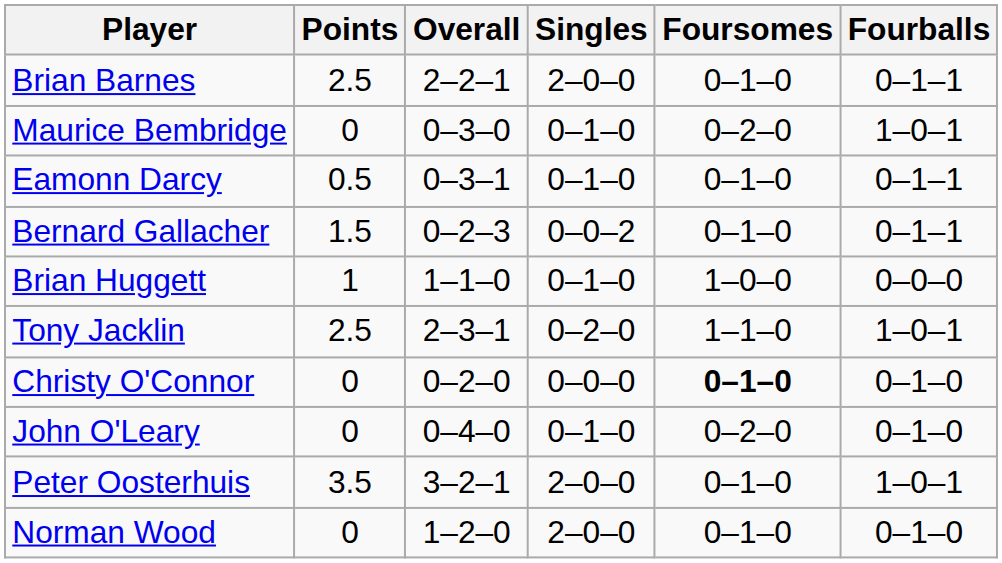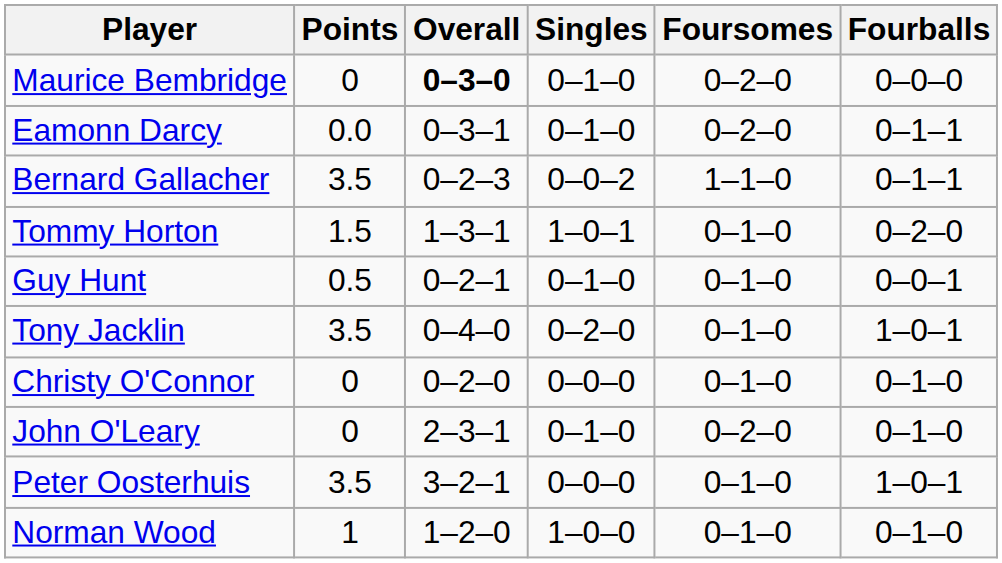 <table class="wikitable sortable" style="text-align:center">
 <tr>
 <th>Player</th>
 <th>Points</th>
 <th>Overall</th>
 <th>Singles</th>
 <th>Foursomes</th>
 <th>Fourballs</th>
 </tr>
 <tr>
-<td align=left><a href='#'>Brian Barnes</a></td>
-<td>2.5</td>
-<td>2–2–1</td>
-<td>2–0–0</td>
-<td>0–1–0</td>
-<td>0–1–1</td>
-</tr>
-<tr>
 <td align=left><a href='#'>Maurice Bembridge</a></td>
 <td>0</td>
-<td>0–3–0</td>
+<td><strong>0–3–0</strong></td>
 <td>0–1–0</td>
 <td>0–2–0</td>
-<td>1–0–1</td>
+<td>0–0–0</td>
 </tr>
 <tr>
 <td align=left><a href='#'>Eamonn Darcy</a></td>
-<td>0.5</td>
+<td>0.0</td>
 <td>0–3–1</td>
 <td>0–1–0</td>
-<td>0–1–0</td>
+<td>0–2–0</td>
 <td>0–1–1</td>
 </tr>
 <tr>
 <td align=left><a href='#'>Bernard Gallacher</a></td>
-<td>1.5</td>
+<td>3.5</td>
 <td>0–2–3</td>
 <td>0–0–2</td>
-<td>0–1–0</td>
+<td>1–1–0</td>
 <td>0–1–1</td>
 </tr>
 <tr>
-<td align=left><a href='#'>Brian Huggett</a></td>
-<td>1</td>
-<td>1–1–0</td>
+<td align=left><a href='#'>Tommy Horton</a></td>
+<td>1.5</td>
+<td>1–3–1</td>
+<td>1–0–1</td>
 <td>0–1–0</td>
-<td>1–0–0</td>
-<td>0–0–0</td>
+<td>0–2–0</td>
+</tr>
+<tr>
+<td align=left><a href='#'>Guy Hunt</a></td>
+<td>0.5</td>
+<td>0–2–1</td>
+<td>0–1–0</td>
+<td>0–1–0</td>
+<td>0–0–1</td>
 </tr>
 <tr>
 <td align=left><a href='#'>Tony Jacklin</a></td>
-<td>2.5</td>
-<td>2–3–1</td>
+<td>3.5</td>
+<td>0–4–0</td>
 <td>0–2–0</td>
-<td>1–1–0</td>
+<td>0–1–0</td>
 <td>1–0–1</td>
 </tr>
 <tr>
 <td align=left><a href='#'>Christy O'Connor</a></td>
 <td>0</td>
 <td>0–2–0</td>
 <td>0–0–0</td>
-<td><strong>0–1–0</strong></td>
+<td>0–1–0</td>
 <td>0–1–0</td>
 </tr>
 <tr>
 <td align=left><a href='#'>John O'Leary</a></td>
 <td>0</td>
-<td>0–4–0</td>
+<td>2–3–1</td>
 <td>0–1–0</td>
 <td>0–2–0</td>
 <td>0–1–0</td>
 </tr>
 <tr>
 <td align=left><a href='#'>Peter Oosterhuis</a></td>
 <td>3.5</td>
 <td>3–2–1</td>
-<td>2–0–0</td>
+<td>0–0–0</td>
 <td>0–1–0</td>
 <td>1–0–1</td>
 </tr>
 <tr>
 <td align=left><a href='#'>Norman Wood</a></td>
-<td>0</td>
+<td>1</td>
 <td>1–2–0</td>
-<td>2–0–0</td>
+<td>1–0–0</td>
 <td>0–1–0</td>
 <td>0–1–0</td>
 </tr>
 </table>
